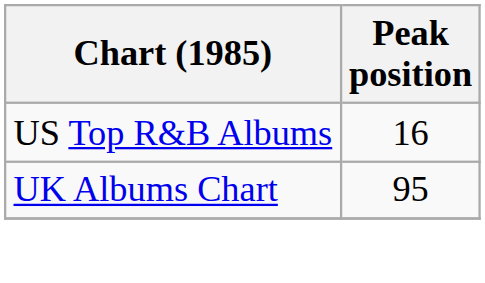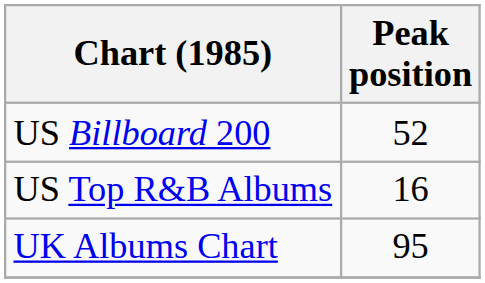 <table Class = "wikitable sortable">
 <tr>
 <th>Chart (1985)</th>
 <th>Peak<br>position</th>
+</tr>
+<tr>
+<td>US <a href='#'><em>Billboard</em> 200</a></td>
+<td align = "center">52</td>
 </tr>
 <tr>
 <td>US <a href='#'>Top R&B Albums</a></td>
 <td align = "center">16</td>
 </tr>
 <tr>
 <td><a href='#'>UK Albums Chart</a></td>
 <td align = "center">95</td>
 </tr>
 <tr>
 </tr>
 </table>
